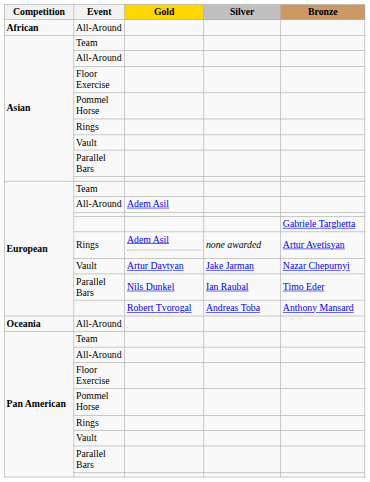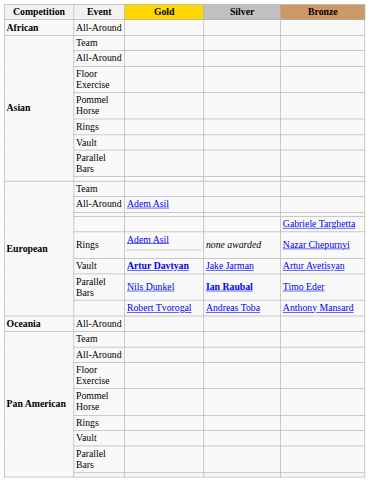 <table class="wikitable" style="width:67%;">
 <tr>
 <th style="text-align:center; width:1%;">Competition</th>
 <th style="text-align:center; width:1%;">Event</th>
 <td style="text-align:center; width:3%; background:gold;"><strong>Gold</strong></td>
 <td style="text-align:center; width:3%; background:silver;"><strong>Silver</strong></td>
 <td style="text-align:center; width:3%; background:#c96;"><strong>Bronze</strong></td>
 </tr>
 <tr>
 <td rowspan=1><strong>African</strong></td>
 <td>All-Around</td>
 <td></td>
 <td></td>
 <td></td>
 </tr>
 <tr>
 <td rowspan=8><strong>Asian</strong></td>
 <td>Team</td>
 <td></td>
 <td></td>
 <td></td>
 </tr>
 <tr>
 <td>All-Around</td>
 <td></td>
 <td></td>
 <td></td>
 </tr>
 <tr>
 <td>Floor Exercise</td>
 <td></td>
 <td></td>
 <td></td>
 </tr>
 <tr>
 <td>Pommel Horse</td>
 <td></td>
 <td></td>
 <td></td>
 </tr>
 <tr>
 <td>Rings</td>
 <td></td>
 <td></td>
 <td></td>
 </tr>
 <tr>
 <td>Vault</td>
 <td></td>
 <td></td>
 <td></td>
 </tr>
 <tr>
 <td>Parallel Bars</td>
 <td></td>
 <td></td>
 <td></td>
 </tr>
 <tr>
 <td></td>
 <td></td>
 <td></td>
 <td></td>
 </tr>
 <tr>
 <td rowspan=8><strong>European</strong></td>
 <td>Team</td>
 <td></td>
 <td></td>
 <td></td>
 </tr>
 <tr>
 <td>All-Around</td>
 <td> <a href='#'>Adem Asil</a></td>
 <td></td>
 <td></td>
 </tr>
 <tr>
 <td></td>
 <td></td>
 <td></td>
 <td></td>
 </tr>
 <tr>
 <td></td>
 <td></td>
 <td></td>
 <td> <a href='#'>Gabriele Targhetta</a></td>
 </tr>
 <tr>
 <td>Rings</td>
 <td> <a href='#'>Adem Asil</a><hr></td>
 <td><em>none awarded</em></td>
-<td> <a href='#'>Artur Avetisyan</a></td>
+<td> <a href='#'>Nazar Chepurnyi</a></td>
 </tr>
 <tr>
 <td>Vault</td>
-<td> <a href='#'>Artur Davtyan</a></td>
+<td><strong> <a href='#'>Artur Davtyan</a></strong></td>
 <td> <a href='#'>Jake Jarman</a></td>
-<td> <a href='#'>Nazar Chepurnyi</a></td>
+<td> <a href='#'>Artur Avetisyan</a></td>
 </tr>
 <tr>
 <td>Parallel Bars</td>
 <td> <a href='#'>Nils Dunkel</a></td>
-<td> <a href='#'>Ian Raubal</a></td>
+<td><strong> <a href='#'>Ian Raubal</a></strong></td>
 <td> <a href='#'>Timo Eder</a></td>
 </tr>
 <tr>
 <td></td>
 <td> <a href='#'>Robert Tvorogal</a></td>
 <td> <a href='#'>Andreas Toba</a></td>
 <td> <a href='#'>Anthony Mansard</a></td>
 </tr>
 <tr>
 <td><strong>Oceania</strong></td>
 <td>All-Around</td>
 <td></td>
 <td></td>
 <td></td>
 </tr>
 <tr>
 <td rowspan=8><strong>Pan American</strong></td>
 <td>Team</td>
 <td></td>
 <td></td>
 <td></td>
 </tr>
 <tr>
 <td>All-Around</td>
 <td></td>
 <td></td>
 <td></td>
 </tr>
 <tr>
 <td>Floor Exercise</td>
 <td></td>
 <td></td>
 <td></td>
 </tr>
 <tr>
 <td>Pommel Horse</td>
 <td></td>
 <td></td>
 <td></td>
 </tr>
 <tr>
 <td>Rings</td>
 <td></td>
 <td></td>
 <td></td>
 </tr>
 <tr>
 <td>Vault</td>
 <td></td>
 <td></td>
 <td></td>
 </tr>
 <tr>
 <td>Parallel Bars</td>
 <td></td>
 <td></td>
 <td></td>
 </tr>
 <tr>
 <td></td>
 <td></td>
 <td></td>
 <td></td>
 </tr>
 </table>
